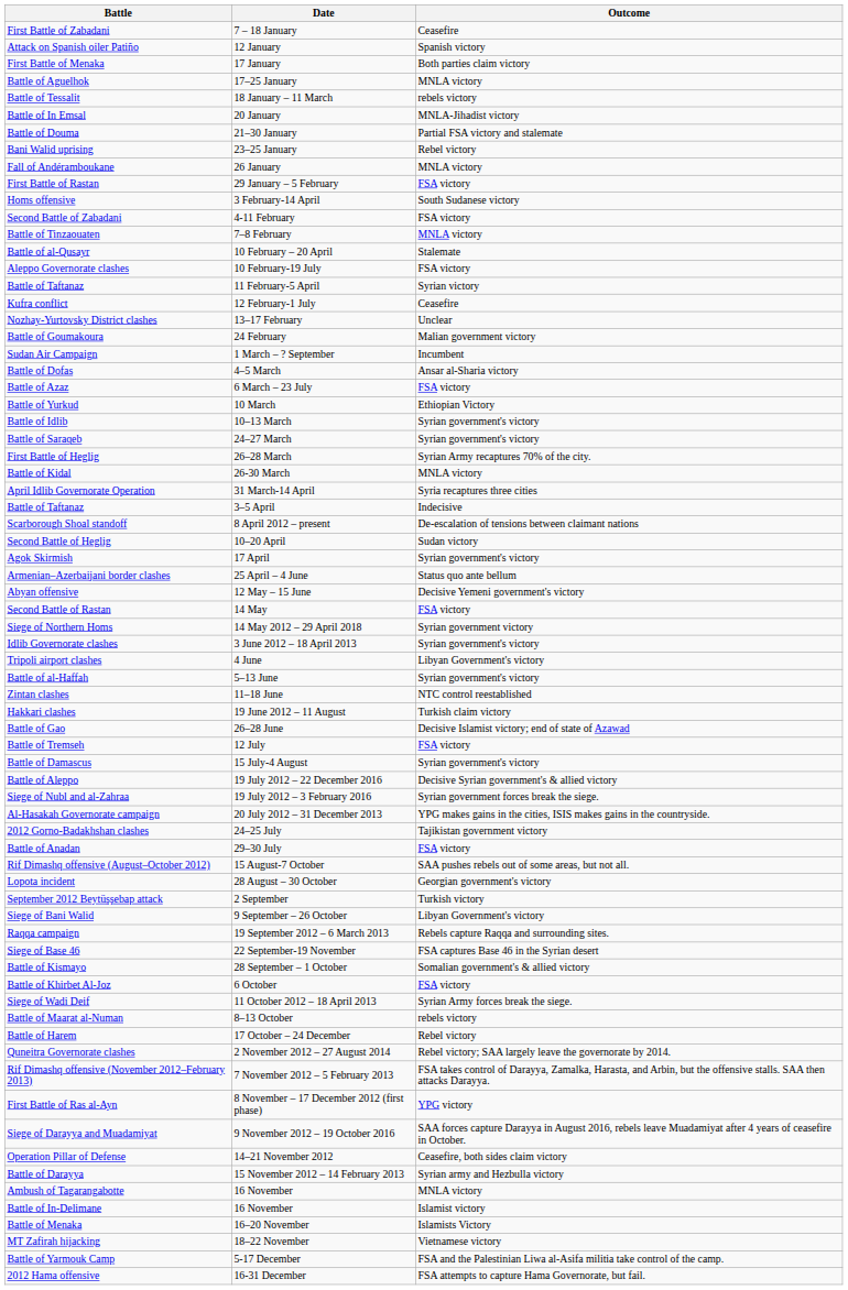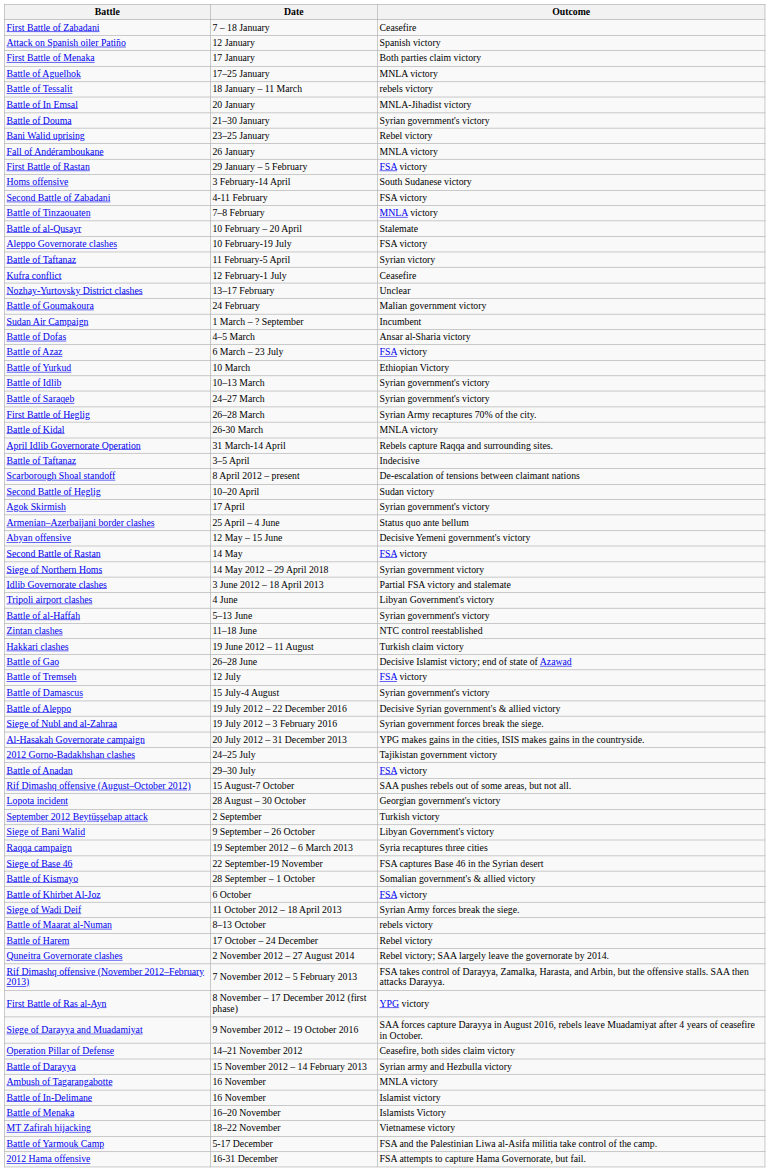 <table class="wikitable">
 <tr>
 <th>Battle</th>
 <th>Date</th>
 <th>Outcome</th>
 </tr>
 <tr>
 <td><a href='#'>First Battle of Zabadani</a></td>
 <td>7 – 18 January</td>
 <td>Ceasefire</td>
 </tr>
 <tr>
 <td><a href='#'>Attack on Spanish oiler Patiño</a></td>
 <td>12 January</td>
 <td>Spanish victory</td>
 </tr>
 <tr>
 <td><a href='#'>First Battle of Menaka</a></td>
 <td>17 January</td>
 <td>Both parties claim victory</td>
 </tr>
 <tr>
 <td><a href='#'>Battle of Aguelhok</a></td>
 <td>17–25 January</td>
 <td>MNLA victory</td>
 </tr>
 <tr>
 <td><a href='#'>Battle of Tessalit</a></td>
 <td>18 January – 11 March</td>
 <td>rebels victory</td>
 </tr>
 <tr>
 <td><a href='#'>Battle of In Emsal</a></td>
 <td>20 January</td>
 <td>MNLA-Jihadist victory</td>
 </tr>
 <tr>
 <td><a href='#'>Battle of Douma</a></td>
 <td>21–30 January</td>
-<td>Partial FSA victory and stalemate</td>
+<td>Syrian government's victory</td>
 </tr>
 <tr>
 <td><a href='#'>Bani Walid uprising</a></td>
 <td>23–25 January</td>
 <td>Rebel victory</td>
 </tr>
 <tr>
 <td><a href='#'>Fall of Andéramboukane</a></td>
 <td>26 January</td>
 <td>MNLA victory</td>
 </tr>
 <tr>
 <td><a href='#'>First Battle of Rastan</a></td>
 <td>29 January – 5 February</td>
 <td><a href='#'>FSA</a> victory</td>
 </tr>
 <tr>
 <td><a href='#'>Homs offensive</a></td>
 <td>3 February-14 April</td>
 <td>South Sudanese victory</td>
 </tr>
 <tr>
 <td><a href='#'>Second Battle of Zabadani</a></td>
 <td>4-11 February</td>
 <td>FSA victory</td>
 </tr>
 <tr>
 <td><a href='#'>Battle of Tinzaouaten</a></td>
 <td>7–8 February</td>
 <td><a href='#'>MNLA</a> victory</td>
 </tr>
 <tr>
 <td><a href='#'>Battle of al-Qusayr</a></td>
 <td>10 February – 20 April</td>
 <td>Stalemate</td>
 </tr>
 <tr>
 <td><a href='#'>Aleppo Governorate clashes</a></td>
 <td>10 February-19 July</td>
 <td>FSA victory</td>
 </tr>
 <tr>
 <td><a href='#'>Battle of Taftanaz</a></td>
 <td>11 February-5 April</td>
 <td>Syrian victory</td>
 </tr>
 <tr>
 <td><a href='#'>Kufra conflict</a></td>
 <td>12 February-1 July</td>
 <td>Ceasefire</td>
 </tr>
 <tr>
 <td><a href='#'>Nozhay-Yurtovsky District clashes</a></td>
 <td>13–17 February</td>
 <td>Unclear</td>
 </tr>
 <tr>
 <td><a href='#'>Battle of Goumakoura</a></td>
 <td>24 February</td>
 <td>Malian government victory</td>
 </tr>
 <tr>
 <td><a href='#'>Sudan Air Campaign</a></td>
 <td>1 March – ? September</td>
 <td>Incumbent</td>
 </tr>
 <tr>
 <td><a href='#'>Battle of Dofas</a></td>
 <td>4–5 March</td>
 <td>Ansar al-Sharia victory</td>
 </tr>
 <tr>
 <td><a href='#'>Battle of Azaz</a></td>
 <td>6 March – 23 July</td>
 <td><a href='#'>FSA</a> victory</td>
 </tr>
 <tr>
 <td><a href='#'>Battle of Yurkud</a></td>
 <td>10 March</td>
 <td>Ethiopian Victory</td>
 </tr>
 <tr>
 <td><a href='#'>Battle of Idlib</a></td>
 <td>10–13 March</td>
 <td>Syrian government's victory</td>
 </tr>
 <tr>
 <td><a href='#'>Battle of Saraqeb</a></td>
 <td>24–27 March</td>
 <td>Syrian government's victory</td>
 </tr>
 <tr>
 <td><a href='#'>First Battle of Heglig</a></td>
 <td>26–28 March</td>
 <td>Syrian Army recaptures 70% of the city.</td>
 </tr>
 <tr>
 <td><a href='#'>Battle of Kidal</a></td>
 <td>26-30 March</td>
 <td>MNLA victory</td>
 </tr>
 <tr>
 <td><a href='#'>April Idlib Governorate Operation</a></td>
 <td>31 March-14 April</td>
-<td>Syria recaptures three cities</td>
+<td>Rebels capture Raqqa and surrounding sites.</td>
 </tr>
 <tr>
 <td><a href='#'>Battle of Taftanaz</a></td>
 <td>3–5 April</td>
 <td>Indecisive</td>
 </tr>
 <tr>
 <td><a href='#'>Scarborough Shoal standoff</a></td>
 <td>8 April 2012 – present</td>
 <td>De-escalation of tensions between claimant nations</td>
 </tr>
 <tr>
 <td><a href='#'>Second Battle of Heglig</a></td>
 <td>10–20 April</td>
 <td>Sudan victory</td>
 </tr>
 <tr>
 <td><a href='#'>Agok Skirmish</a></td>
 <td>17 April</td>
 <td>Syrian government's victory</td>
 </tr>
 <tr>
 <td><a href='#'>Armenian–Azerbaijani border clashes</a></td>
 <td>25 April – 4 June</td>
 <td>Status quo ante bellum</td>
 </tr>
 <tr>
 <td><a href='#'>Abyan offensive</a></td>
 <td>12 May – 15 June</td>
 <td>Decisive Yemeni government's victory</td>
 </tr>
 <tr>
 <td><a href='#'>Second Battle of Rastan</a></td>
 <td>14 May</td>
 <td><a href='#'>FSA</a> victory</td>
 </tr>
 <tr>
 <td><a href='#'>Siege of Northern Homs</a></td>
 <td>14 May 2012 – 29 April 2018</td>
 <td>Syrian government victory</td>
 </tr>
 <tr>
 <td><a href='#'>Idlib Governorate clashes</a></td>
 <td>3 June 2012 – 18 April 2013</td>
-<td>Syrian government's victory</td>
+<td>Partial FSA victory and stalemate</td>
 </tr>
 <tr>
 <td><a href='#'>Tripoli airport clashes</a></td>
 <td>4 June</td>
 <td>Libyan Government's victory</td>
 </tr>
 <tr>
 <td><a href='#'>Battle of al-Haffah</a></td>
 <td>5–13 June</td>
 <td>Syrian government's victory</td>
 </tr>
 <tr>
 <td><a href='#'>Zintan clashes</a></td>
 <td>11–18 June</td>
 <td>NTC control reestablished</td>
 </tr>
 <tr>
 <td><a href='#'>Hakkari clashes</a></td>
 <td>19 June 2012 – 11 August</td>
 <td>Turkish claim victory</td>
 </tr>
 <tr>
 <td><a href='#'>Battle of Gao</a></td>
 <td>26–28 June</td>
 <td>Decisive Islamist victory; end of state of <a href='#'>Azawad</a></td>
 </tr>
 <tr>
 <td><a href='#'>Battle of Tremseh</a></td>
 <td>12 July</td>
 <td><a href='#'>FSA</a> victory</td>
 </tr>
 <tr>
 <td><a href='#'>Battle of Damascus</a></td>
 <td>15 July-4 August</td>
 <td>Syrian government's victory</td>
 </tr>
 <tr>
 <td><a href='#'>Battle of Aleppo</a></td>
 <td>19 July 2012 – 22 December 2016</td>
 <td>Decisive Syrian government's & allied victory</td>
 </tr>
 <tr>
 <td><a href='#'>Siege of Nubl and al-Zahraa</a></td>
 <td>19 July 2012 – 3 February 2016</td>
 <td>Syrian government forces break the siege.</td>
 </tr>
 <tr>
 <td><a href='#'>Al-Hasakah Governorate campaign</a></td>
 <td>20 July 2012 – 31 December 2013</td>
 <td>YPG makes gains in the cities, ISIS makes gains in the countryside.</td>
 </tr>
 <tr>
 <td><a href='#'>2012 Gorno-Badakhshan clashes</a></td>
 <td>24–25 July</td>
 <td>Tajikistan government victory</td>
 </tr>
 <tr>
 <td><a href='#'>Battle of Anadan</a></td>
 <td>29–30 July</td>
 <td><a href='#'>FSA</a> victory</td>
 </tr>
 <tr>
 <td><a href='#'>Rif Dimashq offensive (August–October 2012)</a></td>
 <td>15 August-7 October</td>
 <td>SAA pushes rebels out of some areas, but not all.</td>
 </tr>
 <tr>
 <td><a href='#'>Lopota incident</a></td>
 <td>28 August – 30 October</td>
 <td>Georgian government's victory</td>
 </tr>
 <tr>
 <td><a href='#'>September 2012 Beytüşşebap attack</a></td>
 <td>2 September</td>
 <td>Turkish victory</td>
 </tr>
 <tr>
 <td><a href='#'>Siege of Bani Walid</a></td>
 <td>9 September – 26 October</td>
 <td>Libyan Government's victory</td>
 </tr>
 <tr>
 <td><a href='#'>Raqqa campaign</a></td>
 <td>19 September 2012 – 6 March 2013</td>
-<td>Rebels capture Raqqa and surrounding sites.</td>
+<td>Syria recaptures three cities</td>
 </tr>
 <tr>
 <td><a href='#'>Siege of Base 46</a></td>
 <td>22 September-19 November</td>
 <td>FSA captures Base 46 in the Syrian desert</td>
 </tr>
 <tr>
 <td><a href='#'>Battle of Kismayo</a></td>
 <td>28 September – 1 October</td>
 <td>Somalian government's & allied victory</td>
 </tr>
 <tr>
 <td><a href='#'>Battle of Khirbet Al-Joz</a></td>
 <td>6 October</td>
 <td><a href='#'>FSA</a> victory</td>
 </tr>
 <tr>
 <td><a href='#'>Siege of Wadi Deif</a></td>
 <td>11 October 2012 – 18 April 2013</td>
 <td>Syrian Army forces break the siege.</td>
 </tr>
 <tr>
 <td><a href='#'>Battle of Maarat al-Numan</a></td>
 <td>8–13 October</td>
 <td>rebels victory</td>
 </tr>
 <tr>
 <td><a href='#'>Battle of Harem</a></td>
 <td>17 October – 24 December</td>
 <td>Rebel victory</td>
 </tr>
 <tr>
 <td><a href='#'>Quneitra Governorate clashes</a></td>
 <td>2 November 2012 – 27 August 2014</td>
 <td>Rebel victory; SAA largely leave the governorate by 2014.</td>
 </tr>
 <tr>
 <td><a href='#'>Rif Dimashq offensive (November 2012–February 2013)</a></td>
 <td>7 November 2012 – 5 February 2013</td>
 <td>FSA takes control of Darayya, Zamalka, Harasta, and Arbin, but the offensive stalls. SAA then attacks Darayya.</td>
 </tr>
 <tr>
 <td><a href='#'>First Battle of Ras al-Ayn</a></td>
 <td>8 November – 17 December 2012 (first phase)</td>
 <td><a href='#'>YPG</a> victory</td>
 </tr>
 <tr>
 <td><a href='#'>Siege of Darayya and Muadamiyat</a></td>
 <td>9 November 2012 – 19 October 2016</td>
 <td>SAA forces capture Darayya in August 2016, rebels leave Muadamiyat after 4 years of ceasefire in October.</td>
 </tr>
 <tr>
 <td><a href='#'>Operation Pillar of Defense</a></td>
 <td>14–21 November 2012</td>
 <td>Ceasefire, both sides claim victory</td>
 </tr>
 <tr>
 <td><a href='#'>Battle of Darayya</a></td>
 <td>15 November 2012 – 14 February 2013</td>
 <td>Syrian army and Hezbulla victory</td>
 </tr>
 <tr>
 <td><a href='#'>Ambush of Tagarangabotte</a></td>
 <td>16 November</td>
 <td>MNLA victory</td>
 </tr>
 <tr>
 <td><a href='#'>Battle of In-Delimane</a></td>
 <td>16 November</td>
 <td>Islamist victory</td>
 </tr>
 <tr>
 <td><a href='#'>Battle of Menaka</a></td>
 <td>16–20 November</td>
 <td>Islamists Victory</td>
 </tr>
 <tr>
 <td><a href='#'>MT Zafirah hijacking</a></td>
 <td>18–22 November</td>
 <td>Vietnamese victory</td>
 </tr>
 <tr>
 <td><a href='#'>Battle of Yarmouk Camp</a></td>
 <td>5-17 December</td>
 <td>FSA and the Palestinian Liwa al-Asifa militia take control of the camp.</td>
 </tr>
 <tr>
 <td><a href='#'>2012 Hama offensive</a></td>
 <td>16-31 December</td>
 <td>FSA attempts to capture Hama Governorate, but fail.</td>
 </tr>
 </table>
